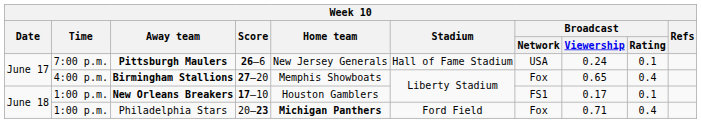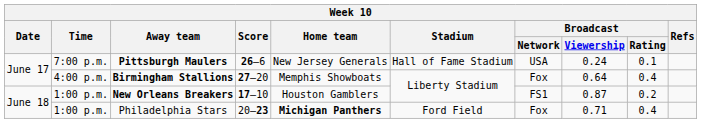 <table class="wikitable" style="text-align:center;">
 <tr>
 <th colspan="10">Week 10</th>
 </tr>
 <tr>
 <th rowspan="2">Date</th>
 <th rowspan="2">Time<br></th>
 <th rowspan="2">Away team</th>
 <th rowspan="2">Score</th>
 <th rowspan="2">Home team</th>
 <th rowspan="2">Stadium</th>
 <th colspan="3">Broadcast</th>
 <th rowspan="2">Refs</th>
 </tr>
 <tr>
 <th>Network</th>
 <th><a href='#'>Viewership</a><br></th>
 <th>Rating<br></th>
 </tr>
 <tr>
 <td rowspan=2>June 17</td>
 <td>7:00 p.m.</td>
 <td><strong>Pittsburgh Maulers</strong></td>
 <td><strong>26</strong>–6</td>
 <td>New Jersey Generals</td>
 <td>Hall of Fame Stadium</td>
 <td>USA</td>
 <td>0.24</td>
 <td>0.1</td>
 <td></td>
 </tr>
 <tr>
 <td>4:00 p.m.</td>
 <td><strong>Birmingham Stallions</strong></td>
 <td><strong>27</strong>–20</td>
 <td>Memphis Showboats</td>
 <td rowspan="2">Liberty Stadium</td>
 <td>Fox</td>
-<td>0.65</td>
+<td>0.64</td>
 <td>0.4</td>
 <td></td>
 </tr>
 <tr>
 <td rowspan=2>June 18</td>
 <td>1:00 p.m.</td>
 <td><strong>New Orleans Breakers</strong></td>
 <td><strong>17</strong>–10</td>
 <td>Houston Gamblers</td>
 <td>FS1</td>
-<td>0.17</td>
-<td>0.1</td>
+<td>0.87</td>
+<td>0.2</td>
 <td></td>
 </tr>
 <tr>
 <td>1:00 p.m.</td>
 <td>Philadelphia Stars</td>
 <td>20–<strong>23</strong></td>
 <td><strong>Michigan Panthers</strong></td>
 <td>Ford Field</td>
 <td>Fox</td>
 <td>0.71</td>
 <td>0.4</td>
 <td></td>
 </tr>
 </table>
